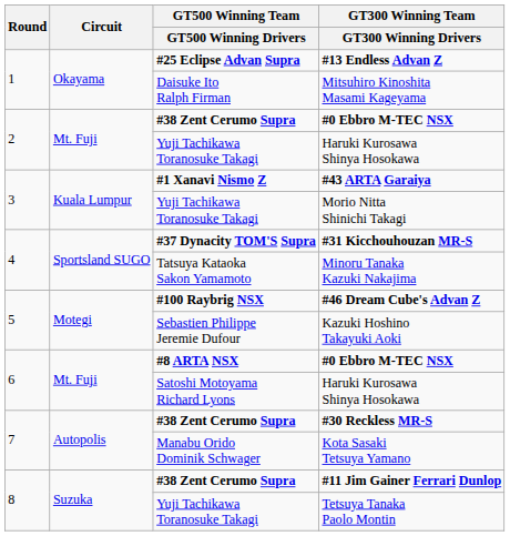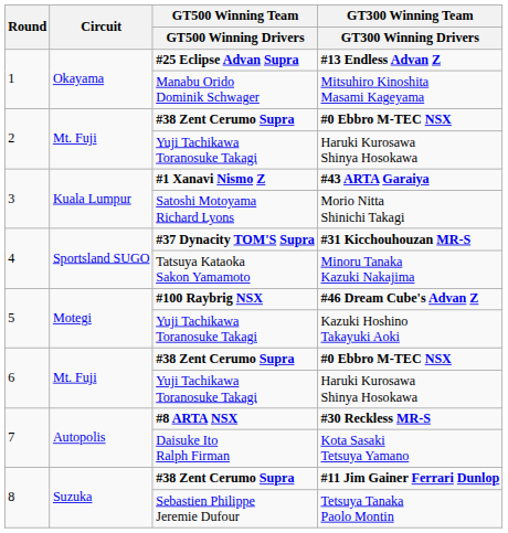 <table class="wikitable" style="font-size: 90%">
 <tr>
 <th rowspan=2>Round</th>
 <th rowspan=2>Circuit</th>
 <th>GT500 Winning Team</th>
 <th>GT300 Winning Team</th>
 </tr>
 <tr>
 <th>GT500 Winning Drivers</th>
 <th>GT300 Winning Drivers</th>
 </tr>
 <tr>
 <td rowspan=2>1</td>
 <td rowspan=2><a href='#'>Okayama</a></td>
 <td> <strong>#25 Eclipse <a href='#'>Advan</a> <a href='#'>Supra</a></strong></td>
 <td> <strong>#13 Endless <a href='#'>Advan</a> <a href='#'>Z</a></strong></td>
 </tr>
 <tr>
-<td> <a href='#'>Daisuke Ito</a><br> <a href='#'>Ralph Firman</a></td>
+<td> <a href='#'>Manabu Orido</a><br> <a href='#'>Dominik Schwager</a></td>
 <td> <a href='#'>Mitsuhiro Kinoshita</a><br> <a href='#'>Masami Kageyama</a></td>
 </tr>
 <tr>
 <td rowspan=2>2</td>
 <td rowspan=2><a href='#'>Mt. Fuji</a></td>
 <td> <strong>#38 Zent Cerumo <a href='#'>Supra</a></strong></td>
 <td> <strong>#0 Ebbro M-TEC <a href='#'>NSX</a></strong></td>
 </tr>
 <tr>
 <td> <a href='#'>Yuji Tachikawa</a><br> <a href='#'>Toranosuke Takagi</a></td>
 <td> Haruki Kurosawa<br> Shinya Hosokawa</td>
 </tr>
 <tr>
 <td rowspan=2>3</td>
 <td rowspan=2><a href='#'>Kuala Lumpur</a></td>
 <td> <strong>#1 Xanavi <a href='#'>Nismo</a> <a href='#'>Z</a></strong></td>
 <td> <strong>#43 <a href='#'>ARTA</a> <a href='#'>Garaiya</a></strong></td>
 </tr>
 <tr>
-<td> <a href='#'>Yuji Tachikawa</a><br> <a href='#'>Toranosuke Takagi</a></td>
+<td> <a href='#'>Satoshi Motoyama</a> <br>  <a href='#'>Richard Lyons</a></td>
 <td> Morio Nitta<br> Shinichi Takagi</td>
 </tr>
 <tr>
 <td rowspan=2>4</td>
 <td rowspan=2><a href='#'>Sportsland SUGO</a></td>
 <td> <strong>#37 Dynacity <a href='#'>TOM'S</a> <a href='#'>Supra</a></strong></td>
 <td> <strong>#31 Kicchouhouzan <a href='#'>MR-S</a></strong></td>
 </tr>
 <tr>
 <td> Tatsuya Kataoka<br> <a href='#'>Sakon Yamamoto</a></td>
 <td> <a href='#'>Minoru Tanaka</a><br> <a href='#'>Kazuki Nakajima</a></td>
 </tr>
 <tr>
 <td rowspan=2>5</td>
 <td rowspan=2><a href='#'>Motegi</a></td>
 <td> <strong>#100 Raybrig <a href='#'>NSX</a></strong></td>
 <td> <strong>#46 Dream Cube's <a href='#'>Advan</a> <a href='#'>Z</a></strong></td>
 </tr>
 <tr>
-<td> <a href='#'>Sebastien Philippe</a><br> Jeremie Dufour</td>
+<td> <a href='#'>Yuji Tachikawa</a><br> <a href='#'>Toranosuke Takagi</a></td>
 <td> Kazuki Hoshino<br> <a href='#'>Takayuki Aoki</a></td>
 </tr>
 <tr>
 <td rowspan=2>6</td>
 <td rowspan=2><a href='#'>Mt. Fuji</a></td>
-<td> <strong>#8 <a href='#'>ARTA</a> <a href='#'>NSX</a></strong></td>
+<td> <strong>#38 Zent Cerumo <a href='#'>Supra</a></strong></td>
 <td> <strong>#0 Ebbro M-TEC <a href='#'>NSX</a></strong></td>
 </tr>
 <tr>
-<td> <a href='#'>Satoshi Motoyama</a> <br>  <a href='#'>Richard Lyons</a></td>
+<td> <a href='#'>Yuji Tachikawa</a><br> <a href='#'>Toranosuke Takagi</a></td>
 <td> Haruki Kurosawa<br> Shinya Hosokawa</td>
 </tr>
 <tr>
 <td rowspan=2>7</td>
 <td rowspan=2><a href='#'>Autopolis</a></td>
-<td> <strong>#38 Zent Cerumo <a href='#'>Supra</a></strong></td>
+<td> <strong>#8 <a href='#'>ARTA</a> <a href='#'>NSX</a></strong></td>
 <td> <strong>#30 Reckless <a href='#'>MR-S</a></strong></td>
 </tr>
 <tr>
-<td> <a href='#'>Manabu Orido</a><br> <a href='#'>Dominik Schwager</a></td>
+<td> <a href='#'>Daisuke Ito</a><br> <a href='#'>Ralph Firman</a></td>
 <td> <a href='#'>Kota Sasaki</a><br>  <a href='#'>Tetsuya Yamano</a></td>
 </tr>
 <tr>
 <td rowspan=2>8</td>
 <td rowspan=2><a href='#'>Suzuka</a></td>
 <td> <strong>#38 Zent Cerumo <a href='#'>Supra</a></strong></td>
 <td> <strong>#11 Jim Gainer <a href='#'>Ferrari</a> <a href='#'>Dunlop</a></strong></td>
 </tr>
 <tr>
-<td> <a href='#'>Yuji Tachikawa</a><br> <a href='#'>Toranosuke Takagi</a></td>
+<td> <a href='#'>Sebastien Philippe</a><br> Jeremie Dufour</td>
 <td> <a href='#'>Tetsuya Tanaka</a><br>  <a href='#'>Paolo Montin</a></td>
 </tr>
 </table>
